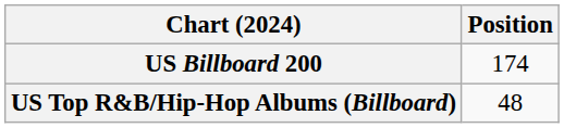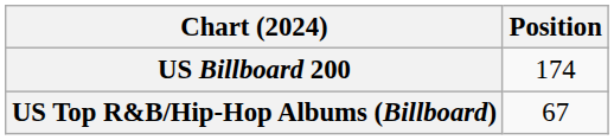 <table class="wikitable sortable plainrowheaders" style="text-align:center">
 <tr>
 <th scope="col">Chart (2024)</th>
 <th scope="col">Position</th>
 </tr>
 <tr>
 <th scope="row">US <em>Billboard</em> 200</th>
 <td>174</td>
 </tr>
 <tr>
 <th scope="row">US Top R&B/Hip-Hop Albums (<em>Billboard</em>)</th>
-<td>48</td>
+<td>67</td>
 </tr>
 </table>
